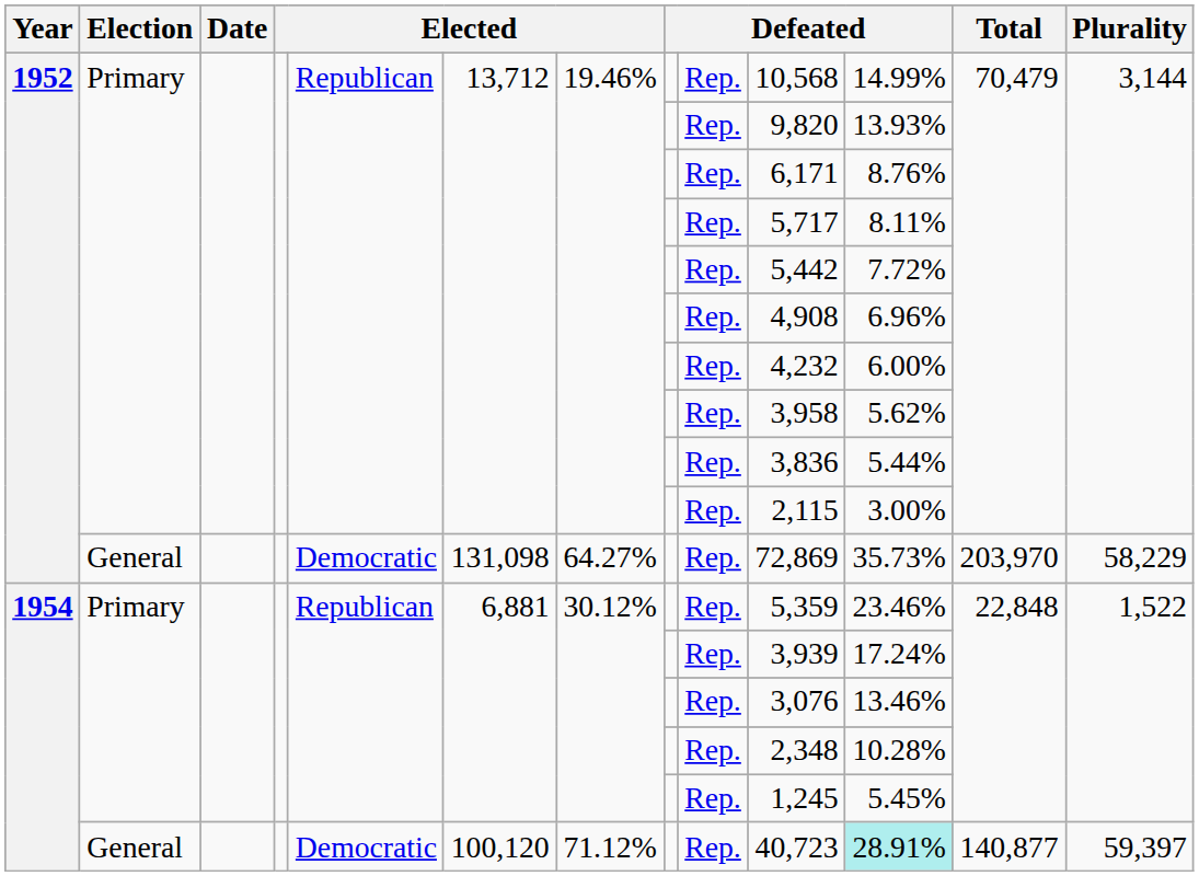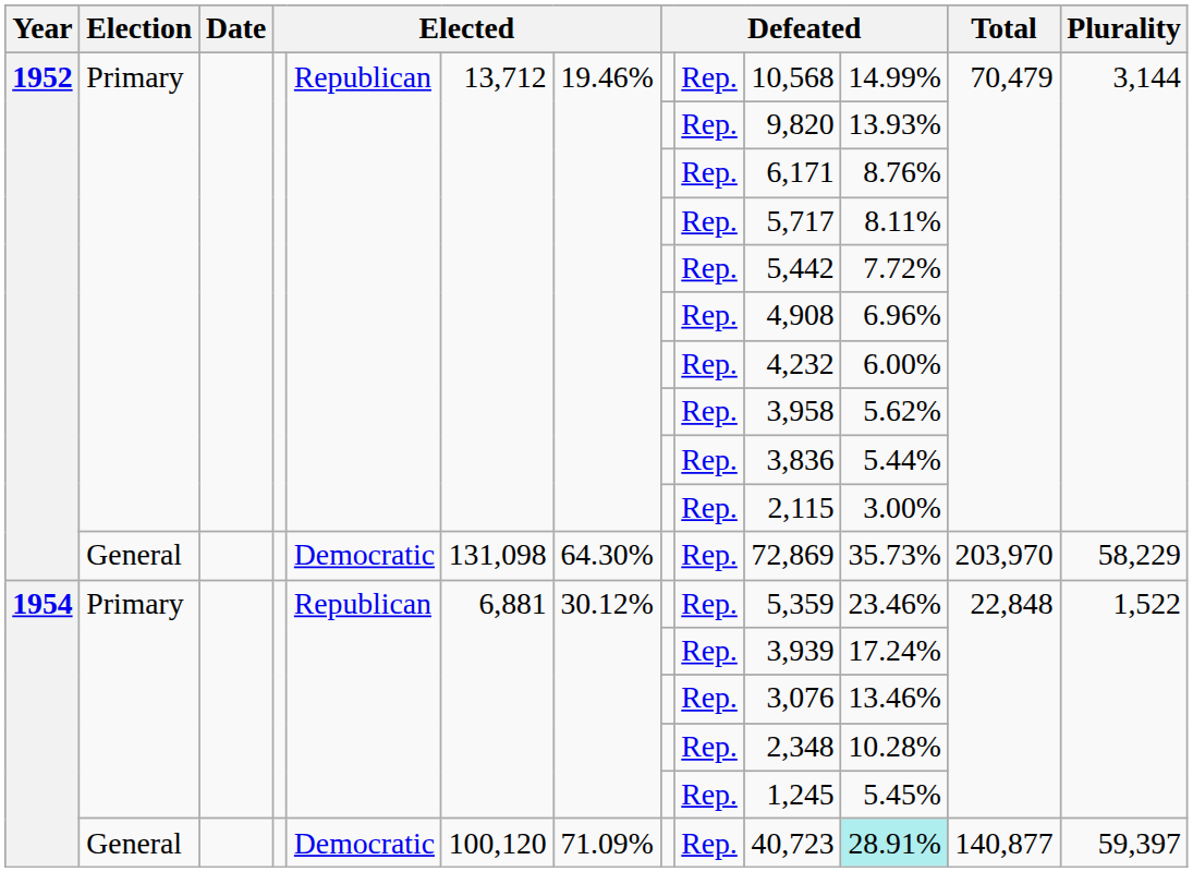 <table class=wikitable>
 <tr>
 <th>Year</th>
 <th>Election</th>
 <th>Date</th>
 <th ! colspan="4">Elected</th>
 <th ! colspan="4">Defeated</th>
 <th>Total</th>
 <th>Plurality</th>
 </tr>
 <tr>
 <th rowspan="11" valign="top"><a href='#'>1952</a></th>
 <td rowspan="10" valign="top">Primary</td>
 <td rowspan="10" valign="top"></td>
 <td rowspan="10" valign="top"></td>
 <td rowspan="10" valign="top" ><a href='#'>Republican</a></td>
 <td rowspan="10" valign="top" align="right">13,712</td>
 <td rowspan="10" valign="top" align="right">19.46%</td>
 <td valign="top"></td>
 <td valign="top" ><a href='#'>Rep.</a></td>
 <td valign="top" align="right">10,568</td>
 <td valign="top" align="right">14.99%</td>
 <td rowspan="10" valign="top" align="right">70,479</td>
 <td rowspan="10" valign="top" align="right">3,144</td>
 </tr>
 <tr>
 <td valign="top"></td>
 <td valign="top" ><a href='#'>Rep.</a></td>
 <td valign="top" align="right">9,820</td>
 <td valign="top" align="right">13.93%</td>
 </tr>
 <tr>
 <td valign="top"></td>
 <td valign="top" ><a href='#'>Rep.</a></td>
 <td valign="top" align="right">6,171</td>
 <td valign="top" align="right">8.76%</td>
 </tr>
 <tr>
 <td valign="top"></td>
 <td valign="top" ><a href='#'>Rep.</a></td>
 <td valign="top" align="right">5,717</td>
 <td valign="top" align="right">8.11%</td>
 </tr>
 <tr>
 <td valign="top"></td>
 <td valign="top" ><a href='#'>Rep.</a></td>
 <td valign="top" align="right">5,442</td>
 <td valign="top" align="right">7.72%</td>
 </tr>
 <tr>
 <td valign="top"></td>
 <td valign="top" ><a href='#'>Rep.</a></td>
 <td valign="top" align="right">4,908</td>
 <td valign="top" align="right">6.96%</td>
 </tr>
 <tr>
 <td valign="top"></td>
 <td valign="top" ><a href='#'>Rep.</a></td>
 <td valign="top" align="right">4,232</td>
 <td valign="top" align="right">6.00%</td>
 </tr>
 <tr>
 <td valign="top"></td>
 <td valign="top" ><a href='#'>Rep.</a></td>
 <td valign="top" align="right">3,958</td>
 <td valign="top" align="right">5.62%</td>
 </tr>
 <tr>
 <td valign="top"></td>
 <td valign="top" ><a href='#'>Rep.</a></td>
 <td valign="top" align="right">3,836</td>
 <td valign="top" align="right">5.44%</td>
 </tr>
 <tr>
 <td valign="top"></td>
 <td valign="top" ><a href='#'>Rep.</a></td>
 <td valign="top" align="right">2,115</td>
 <td valign="top" align="right">3.00%</td>
 </tr>
 <tr>
 <td valign="top">General</td>
 <td valign="top"></td>
 <td valign="top"></td>
 <td valign="top" ><a href='#'>Democratic</a></td>
 <td valign="top" align="right">131,098</td>
-<td valign="top" align="right">64.27%</td>
+<td valign="top" align="right">64.30%</td>
 <td valign="top"></td>
 <td valign="top" ><a href='#'>Rep.</a></td>
 <td valign="top" align="right">72,869</td>
 <td valign="top" align="right">35.73%</td>
 <td valign="top" align="right">203,970</td>
 <td valign="top" align="right">58,229</td>
 </tr>
 <tr>
 <th rowspan="6" valign="top"><a href='#'>1954</a></th>
 <td rowspan="5" valign="top">Primary</td>
 <td rowspan="5" valign="top"></td>
 <td rowspan="5" valign="top"></td>
 <td rowspan="5" valign="top" ><a href='#'>Republican</a></td>
 <td rowspan="5" valign="top" align="right">6,881</td>
 <td rowspan="5" valign="top" align="right">30.12%</td>
 <td valign="top"></td>
 <td valign="top" ><a href='#'>Rep.</a></td>
 <td valign="top" align="right">5,359</td>
 <td valign="top" align="right">23.46%</td>
 <td rowspan="5" valign="top" align="right">22,848</td>
 <td rowspan="5" valign="top" align="right">1,522</td>
 </tr>
 <tr>
 <td valign="top"></td>
 <td valign="top" ><a href='#'>Rep.</a></td>
 <td valign="top" align="right">3,939</td>
 <td valign="top" align="right">17.24%</td>
 </tr>
 <tr>
 <td valign="top"></td>
 <td valign="top" ><a href='#'>Rep.</a></td>
 <td valign="top" align="right">3,076</td>
 <td valign="top" align="right">13.46%</td>
 </tr>
 <tr>
 <td valign="top"></td>
 <td valign="top" ><a href='#'>Rep.</a></td>
 <td valign="top" align="right">2,348</td>
 <td valign="top" align="right">10.28%</td>
 </tr>
 <tr>
 <td valign="top"></td>
 <td valign="top" ><a href='#'>Rep.</a></td>
 <td valign="top" align="right">1,245</td>
 <td valign="top" align="right">5.45%</td>
 </tr>
 <tr>
 <td valign="top">General</td>
 <td valign="top"></td>
 <td valign="top"></td>
 <td valign="top" ><a href='#'>Democratic</a></td>
 <td valign="top" align="right">100,120</td>
-<td valign="top" align="right">71.12%</td>
+<td valign="top" align="right">71.09%</td>
 <td valign="top"></td>
 <td valign="top" ><a href='#'>Rep.</a></td>
 <td valign="top" align="right">40,723</td>
 <td valign="top" align="right" style="background: paleturquoise;">28.91%</td>
 <td valign="top" align="right">140,877</td>
 <td valign="top" align="right">59,397</td>
 </tr>
 </table>
